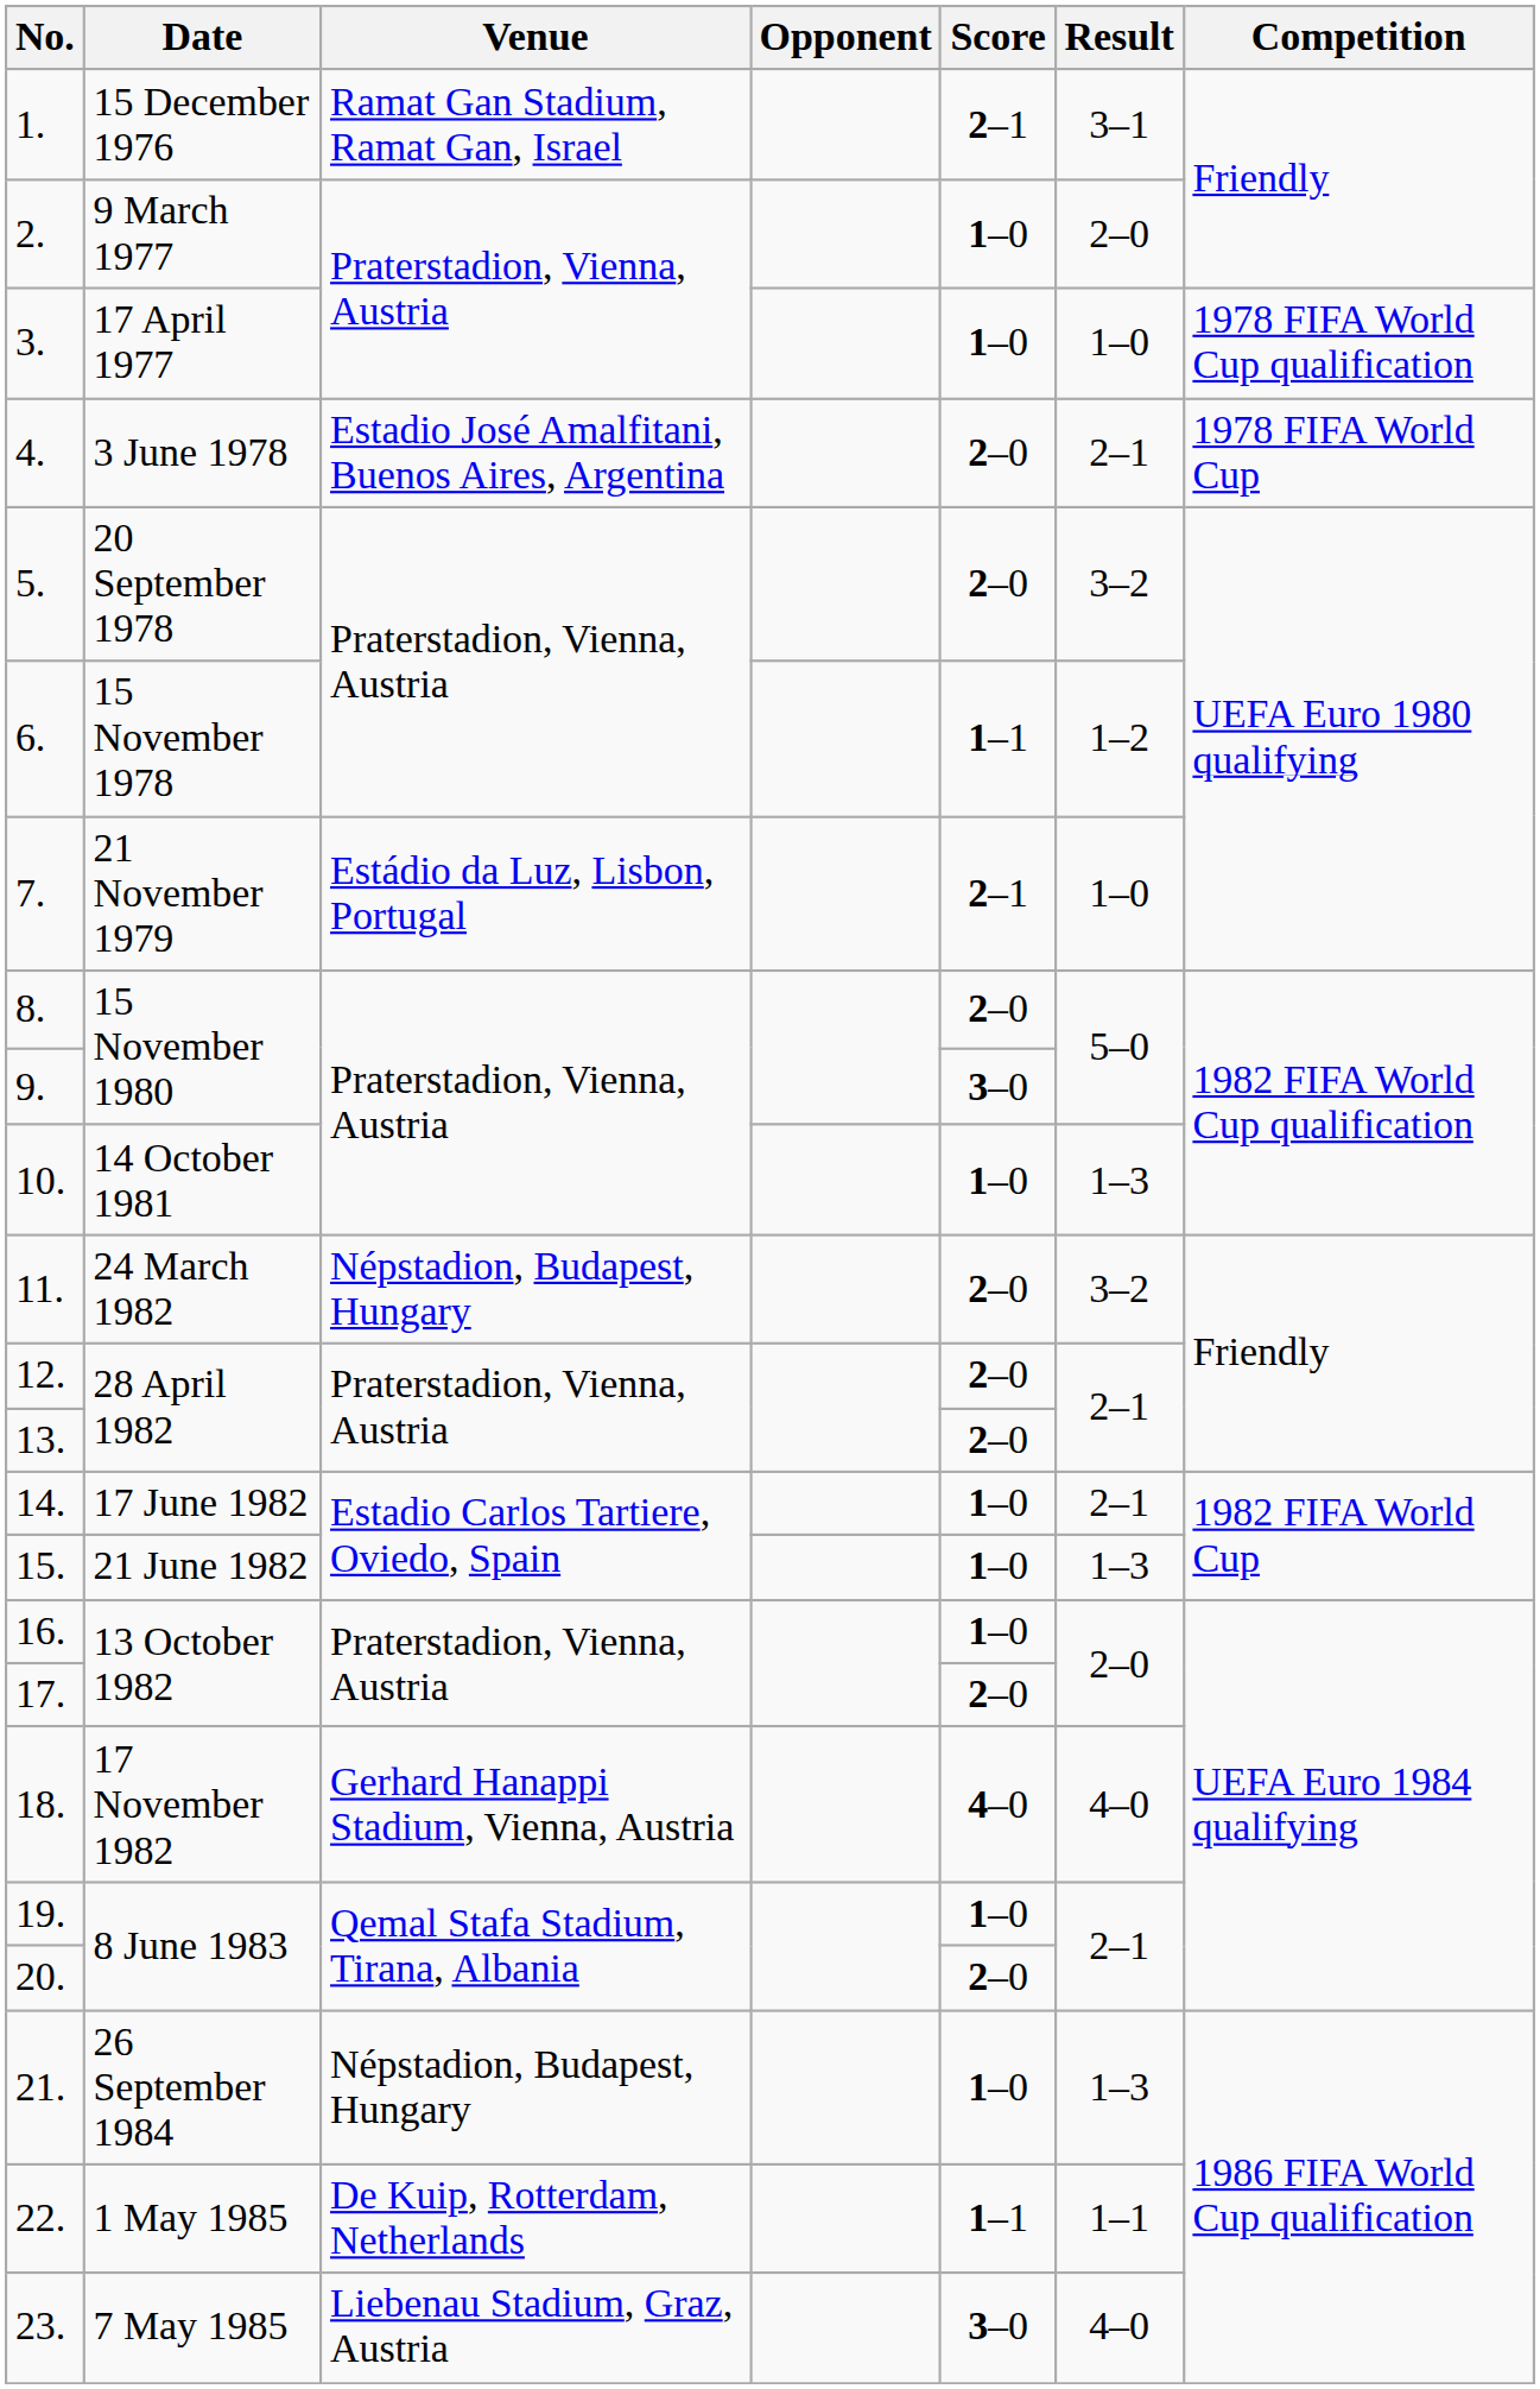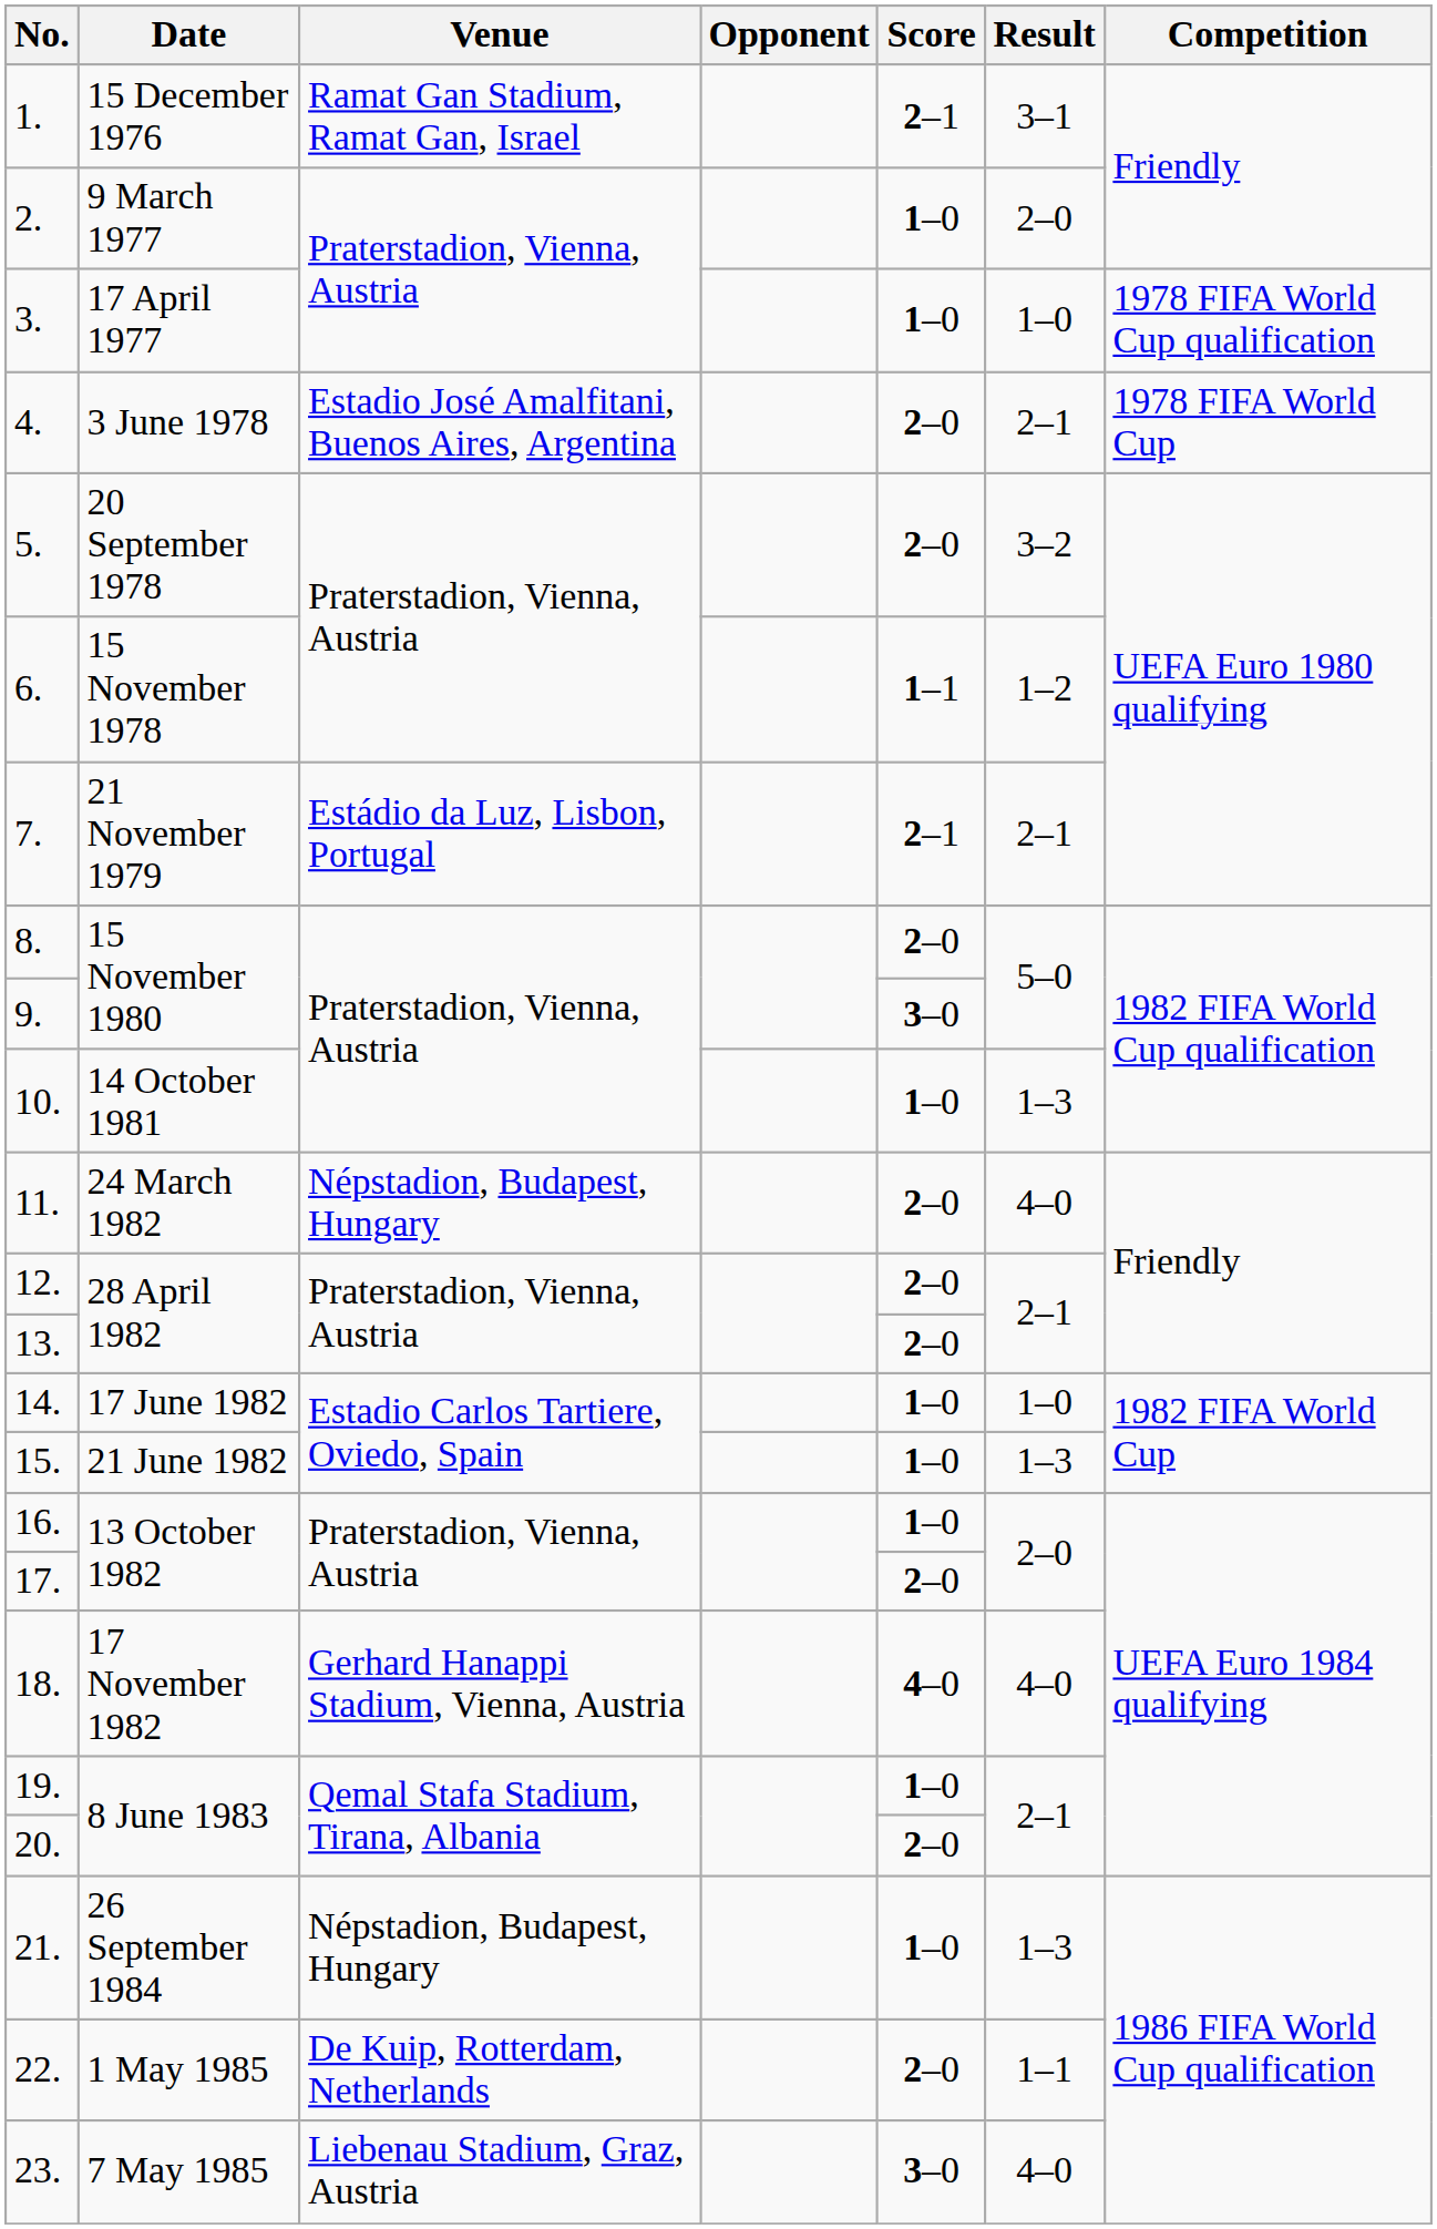 <table class="wikitable">
 <tr>
 <th>No.</th>
 <th>Date</th>
 <th>Venue</th>
 <th>Opponent</th>
 <th>Score</th>
 <th>Result</th>
 <th>Competition</th>
 </tr>
 <tr>
 <td>1.</td>
 <td>15 December 1976</td>
 <td><a href='#'>Ramat Gan Stadium</a>, <a href='#'>Ramat Gan</a>, <a href='#'>Israel</a></td>
 <td></td>
 <td align=center><strong>2</strong>–1</td>
 <td align=center>3–1</td>
 <td rowspan=2><a href='#'>Friendly</a></td>
 </tr>
 <tr>
 <td>2.</td>
 <td>9 March 1977</td>
 <td rowspan=2><a href='#'>Praterstadion</a>, <a href='#'>Vienna</a>, <a href='#'>Austria</a></td>
 <td></td>
 <td align=center><strong>1</strong>–0</td>
 <td align=center>2–0</td>
 </tr>
 <tr>
 <td>3.</td>
 <td>17 April 1977</td>
 <td></td>
 <td align=center><strong>1</strong>–0</td>
 <td align=center>1–0</td>
 <td><a href='#'>1978 FIFA World Cup qualification</a></td>
 </tr>
 <tr>
 <td>4.</td>
 <td>3 June 1978</td>
 <td><a href='#'>Estadio José Amalfitani</a>, <a href='#'>Buenos Aires</a>, <a href='#'>Argentina</a></td>
 <td></td>
 <td align=center><strong>2</strong>–0</td>
 <td align=center>2–1</td>
 <td><a href='#'>1978 FIFA World Cup</a></td>
 </tr>
 <tr>
 <td>5.</td>
 <td>20 September 1978</td>
 <td rowspan=2>Praterstadion, Vienna, Austria</td>
 <td></td>
 <td align=center><strong>2</strong>–0</td>
 <td align=center>3–2</td>
 <td rowspan=3><a href='#'>UEFA Euro 1980 qualifying</a></td>
 </tr>
 <tr>
 <td>6.</td>
 <td>15 November 1978</td>
 <td></td>
 <td align=center><strong>1</strong>–1</td>
 <td align=center>1–2</td>
 </tr>
 <tr>
 <td>7.</td>
 <td>21 November 1979</td>
 <td><a href='#'>Estádio da Luz</a>, <a href='#'>Lisbon</a>, <a href='#'>Portugal</a></td>
 <td></td>
 <td align=center><strong>2</strong>–1</td>
-<td align=center>1–0</td>
+<td align=center>2–1</td>
 </tr>
 <tr>
 <td>8.</td>
 <td rowspan=2>15 November 1980</td>
 <td rowspan=3>Praterstadion, Vienna, Austria</td>
 <td rowspan=2></td>
 <td align=center><strong>2</strong>–0</td>
 <td rowspan=2 align=center>5–0</td>
 <td rowspan=3><a href='#'>1982 FIFA World Cup qualification</a></td>
 </tr>
 <tr>
 <td>9.</td>
 <td align=center><strong>3</strong>–0</td>
 </tr>
 <tr>
 <td>10.</td>
 <td>14 October 1981</td>
 <td></td>
 <td align=center><strong>1</strong>–0</td>
 <td align=center>1–3</td>
 </tr>
 <tr>
 <td>11.</td>
 <td>24 March 1982</td>
 <td><a href='#'>Népstadion</a>, <a href='#'>Budapest</a>, <a href='#'>Hungary</a></td>
 <td></td>
 <td align=center><strong>2</strong>–0</td>
-<td align=center>3–2</td>
+<td align=center>4–0</td>
 <td rowspan=3>Friendly</td>
 </tr>
 <tr>
 <td>12.</td>
 <td rowspan=2>28 April 1982</td>
 <td rowspan=2>Praterstadion, Vienna, Austria</td>
 <td rowspan=2></td>
 <td align=center><strong>2</strong>–0</td>
 <td rowspan=2 align=center>2–1</td>
 </tr>
 <tr>
 <td>13.</td>
 <td align=center><strong>2</strong>–0</td>
 </tr>
 <tr>
 <td>14.</td>
 <td>17 June 1982</td>
 <td rowspan=2><a href='#'>Estadio Carlos Tartiere</a>, <a href='#'>Oviedo</a>, <a href='#'>Spain</a></td>
 <td></td>
 <td align=center><strong>1</strong>–0</td>
-<td align=center>2–1</td>
+<td align=center>1–0</td>
 <td rowspan=2><a href='#'>1982 FIFA World Cup</a></td>
 </tr>
 <tr>
 <td>15.</td>
 <td>21 June 1982</td>
 <td></td>
 <td align=center><strong>1</strong>–0</td>
 <td align=center>1–3</td>
 </tr>
 <tr>
 <td>16.</td>
 <td rowspan=2>13 October 1982</td>
 <td rowspan=2>Praterstadion, Vienna, Austria</td>
 <td rowspan=2></td>
 <td align=center><strong>1</strong>–0</td>
 <td rowspan=2 align=center>2–0</td>
 <td rowspan=5><a href='#'>UEFA Euro 1984 qualifying</a></td>
 </tr>
 <tr>
 <td>17.</td>
 <td align=center><strong>2</strong>–0</td>
 </tr>
 <tr>
 <td>18.</td>
 <td>17 November 1982</td>
 <td><a href='#'>Gerhard Hanappi Stadium</a>, Vienna, Austria</td>
 <td></td>
 <td align=center><strong>4</strong>–0</td>
 <td align=center>4–0</td>
 </tr>
 <tr>
 <td>19.</td>
 <td rowspan=2>8 June 1983</td>
 <td rowspan=2><a href='#'>Qemal Stafa Stadium</a>, <a href='#'>Tirana</a>, <a href='#'>Albania</a></td>
 <td rowspan=2></td>
 <td align=center><strong>1</strong>–0</td>
 <td rowspan=2 align=center>2–1</td>
 </tr>
 <tr>
 <td>20.</td>
 <td align=center><strong>2</strong>–0</td>
 </tr>
 <tr>
 <td>21.</td>
 <td>26 September 1984</td>
 <td>Népstadion, Budapest, Hungary</td>
 <td></td>
 <td align=center><strong>1</strong>–0</td>
 <td align=center>1–3</td>
 <td rowspan=3><a href='#'>1986 FIFA World Cup qualification</a></td>
 </tr>
 <tr>
 <td>22.</td>
 <td>1 May 1985</td>
 <td><a href='#'>De Kuip</a>, <a href='#'>Rotterdam</a>, <a href='#'>Netherlands</a></td>
 <td></td>
-<td align=center><strong>1</strong>–1</td>
+<td align=center><strong>2</strong>–0</td>
 <td align=center>1–1</td>
 </tr>
 <tr>
 <td>23.</td>
 <td>7 May 1985</td>
 <td><a href='#'>Liebenau Stadium</a>, <a href='#'>Graz</a>, Austria</td>
 <td></td>
 <td align=center><strong>3</strong>–0</td>
 <td align=center>4–0</td>
 </tr>
 </table>
